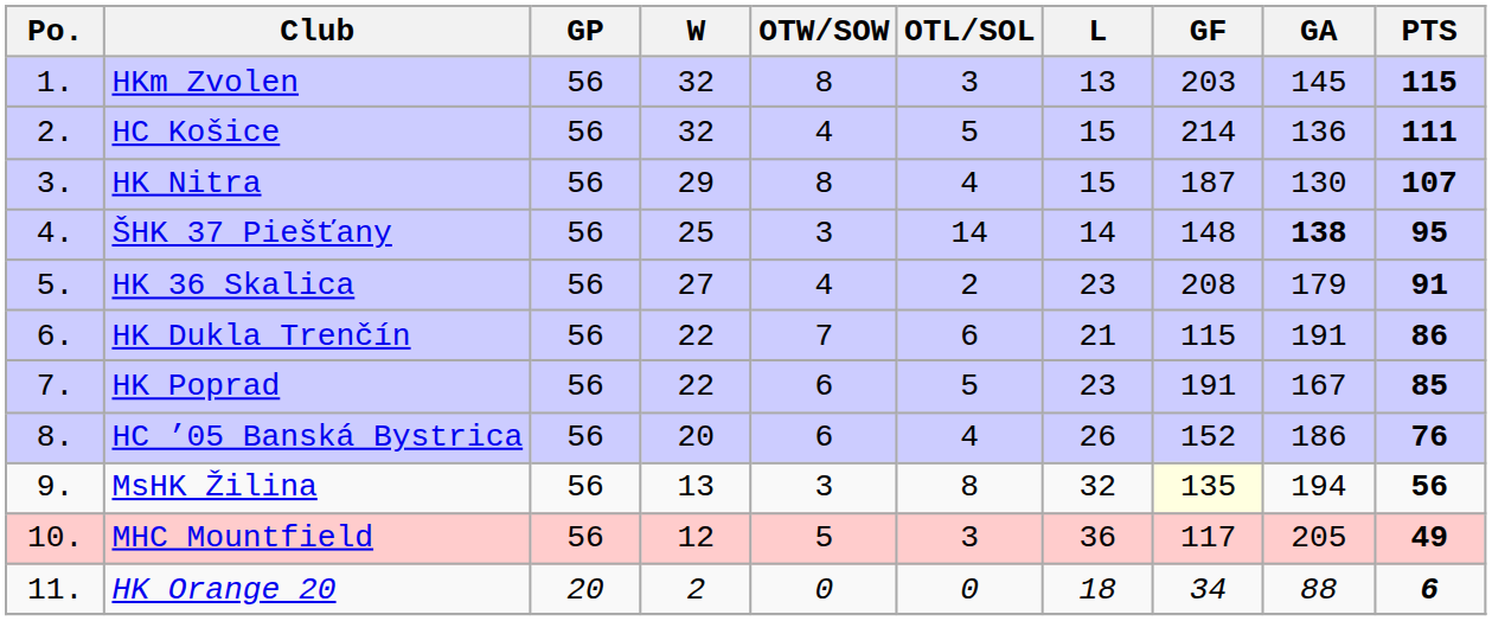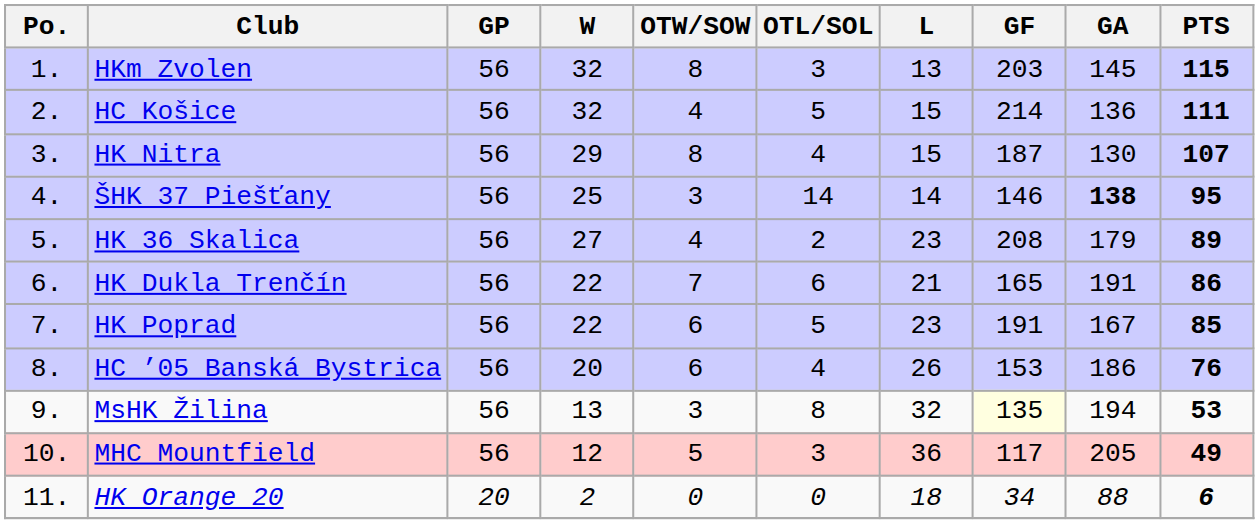 <table class="wikitable sortable" style="text-align: center;">
 <tr>
 <th width="35">Po.</th>
 <th>Club</th>
 <th width="40">GP</th>
 <th width="40">W</th>
 <th width="40">OTW/SOW</th>
 <th width="40">OTL/SOL</th>
 <th width="40">L</th>
 <th width="40">GF</th>
 <th width="40">GA</th>
 <th width="40">PTS</th>
 </tr>
 <tr bgcolor="ccccff">
 <td>1.</td>
 <td align=left><a href='#'>HKm Zvolen</a></td>
 <td>56</td>
 <td>32</td>
 <td>8</td>
 <td>3</td>
 <td>13</td>
 <td>203</td>
 <td>145</td>
 <td><strong>115</strong></td>
 </tr>
 <tr bgcolor="ccccff">
 <td>2.</td>
 <td align=left><a href='#'>HC Košice</a></td>
 <td>56</td>
 <td>32</td>
 <td>4</td>
 <td>5</td>
 <td>15</td>
 <td>214</td>
 <td>136</td>
 <td><strong>111</strong></td>
 </tr>
 <tr bgcolor="ccccff">
 <td>3.</td>
 <td align=left><a href='#'>HK Nitra</a></td>
 <td>56</td>
 <td>29</td>
 <td>8</td>
 <td>4</td>
 <td>15</td>
 <td>187</td>
 <td>130</td>
 <td><strong>107</strong></td>
 </tr>
 <tr bgcolor="ccccff">
 <td>4.</td>
 <td align=left><a href='#'>ŠHK 37 Piešťany</a></td>
 <td>56</td>
 <td>25</td>
 <td>3</td>
 <td>14</td>
 <td>14</td>
-<td>148</td>
+<td>146</td>
 <td><strong>138</strong></td>
 <td><strong>95</strong></td>
 </tr>
 <tr bgcolor="ccccff">
 <td>5.</td>
 <td align=left><a href='#'>HK 36 Skalica</a></td>
 <td>56</td>
 <td>27</td>
 <td>4</td>
 <td>2</td>
 <td>23</td>
 <td>208</td>
 <td>179</td>
-<td><strong>91</strong></td>
+<td><strong>89</strong></td>
 </tr>
 <tr bgcolor="ccccff">
 <td>6.</td>
 <td align=left><a href='#'>HK Dukla Trenčín</a></td>
 <td>56</td>
 <td>22</td>
 <td>7</td>
 <td>6</td>
 <td>21</td>
-<td>115</td>
+<td>165</td>
 <td>191</td>
 <td><strong>86</strong></td>
 </tr>
 <tr bgcolor="ccccff">
 <td>7.</td>
 <td align=left><a href='#'>HK Poprad</a></td>
 <td>56</td>
 <td>22</td>
 <td>6</td>
 <td>5</td>
 <td>23</td>
 <td>191</td>
 <td>167</td>
 <td><strong>85</strong></td>
 </tr>
 <tr bgcolor="ccccff">
 <td>8.</td>
 <td align=left><a href='#'>HC ’05 Banská Bystrica</a></td>
 <td>56</td>
 <td>20</td>
 <td>6</td>
 <td>4</td>
 <td>26</td>
-<td>152</td>
+<td>153</td>
 <td>186</td>
 <td><strong>76</strong></td>
 </tr>
 <tr>
 <td>9.</td>
 <td align=left><a href='#'>MsHK Žilina</a></td>
 <td>56</td>
 <td>13</td>
 <td>3</td>
 <td>8</td>
 <td>32</td>
 <td style="background: lightyellow;">135</td>
 <td>194</td>
-<td><strong>56</strong></td>
+<td><strong>53</strong></td>
 </tr>
 <tr bgcolor="ffcccc">
 <td>10.</td>
 <td align=left><a href='#'>MHC Mountfield</a></td>
 <td>56</td>
 <td>12</td>
 <td>5</td>
 <td>3</td>
 <td>36</td>
 <td>117</td>
 <td>205</td>
 <td><strong>49</strong></td>
 </tr>
 <tr>
 <td>11.</td>
 <td align=left><em><a href='#'>HK Orange 20</a></em></td>
 <td><em>20</em></td>
 <td><em>2</em></td>
 <td><em>0</em></td>
 <td><em>0</em></td>
 <td><em>18</em></td>
 <td><em>34</em></td>
 <td><em>88</em></td>
 <td><strong><em>6</em></strong></td>
 </tr>
 <tr>
 </tr>
 </table>
